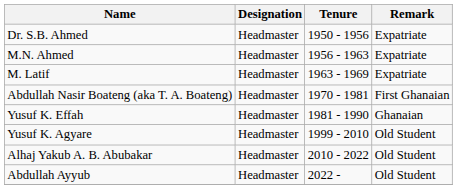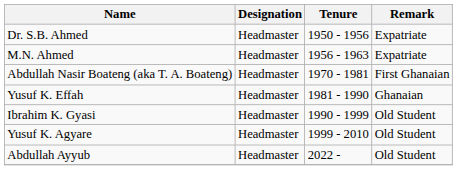 <table class="wikitable">
 <tr>
 <th>Name</th>
 <th>Designation</th>
 <th>Tenure</th>
 <th>Remark</th>
 </tr>
 <tr>
 <td>Dr. S.B. Ahmed</td>
 <td>Headmaster</td>
 <td>1950 - 1956</td>
 <td>Expatriate</td>
 </tr>
 <tr>
 <td>M.N. Ahmed</td>
 <td>Headmaster</td>
 <td>1956 - 1963</td>
 <td>Expatriate</td>
 </tr>
 <tr>
-<td>M. Latif</td>
-<td>Headmaster</td>
-<td>1963 - 1969</td>
-<td>Expatriate</td>
-</tr>
-<tr>
 <td>Abdullah Nasir Boateng (aka T. A. Boateng)</td>
 <td>Headmaster</td>
 <td>1970 - 1981</td>
 <td>First Ghanaian</td>
 </tr>
 <tr>
 <td>Yusuf K. Effah</td>
 <td>Headmaster</td>
 <td>1981 - 1990</td>
 <td>Ghanaian</td>
 </tr>
 <tr>
+<td>Ibrahim K. Gyasi</td>
+<td>Headmaster</td>
+<td>1990 - 1999</td>
+<td>Old Student</td>
+</tr>
+<tr>
 <td>Yusuf K. Agyare</td>
 <td>Headmaster</td>
 <td>1999 - 2010</td>
-<td>Old Student</td>
-</tr>
-<tr>
-<td>Alhaj Yakub A. B. Abubakar</td>
-<td>Headmaster</td>
-<td>2010 - 2022</td>
 <td>Old Student</td>
 </tr>
 <tr>
 <td>Abdullah Ayyub</td>
 <td>Headmaster</td>
 <td>2022 -</td>
 <td>Old Student</td>
 </tr>
 <tr>
 </tr>
 </table>
